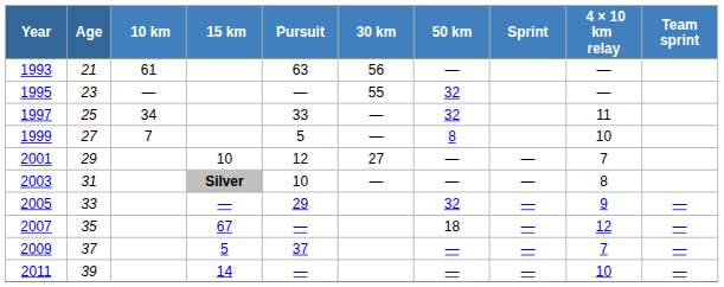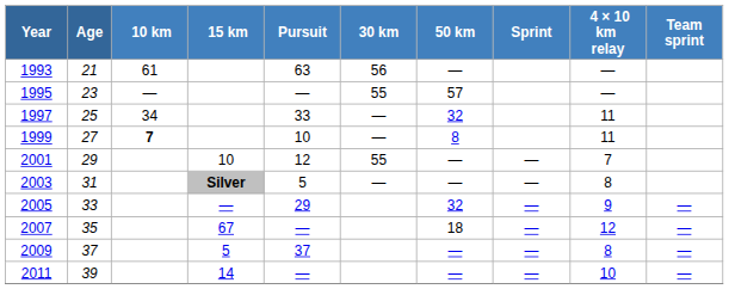 <table class="wikitable" style="font-size:95%; text-align:center; border:grey solid 1px; border-collapse:collapse; background:#ffffff;">
 <tr>
 <th style="background-color:#369; color:white; width:60px;"> Year </th>
 <th style="background-color:#369; color:white; width:40px;"> Age </th>
 <th style="background-color:#4180be; color:white; width:75px;"> 10 km</th>
 <th style="background-color:#4180be; color:white; width:75px;"> 15 km</th>
 <th style="background-color:#4180be; color:white; width:75px;"> Pursuit </th>
 <th style="background-color:#4180be; color:white; width:75px;"> 30 km </th>
 <th style="background-color:#4180be; color:white; width:75px;"> 50 km </th>
 <th style="background-color:#4180be; color:white; width:75px;"> Sprint </th>
 <th style="background-color:#4180be; color:white; width:75px;"> 4 × 10 km <br> relay </th>
 <th style="background-color:#4180be; color:white; width:75px;"> Team <br> sprint </th>
 </tr>
 <tr>
 <td><a href='#'>1993</a></td>
 <td><em>21</em></td>
 <td>61</td>
 <td></td>
 <td>63</td>
 <td>56</td>
 <td>—</td>
 <td></td>
 <td>—</td>
 <td></td>
 </tr>
 <tr>
 <td><a href='#'>1995</a></td>
 <td><em>23</em></td>
 <td>—</td>
 <td></td>
 <td>—</td>
 <td>55</td>
-<td><a href='#'>32</a></td>
+<td>57</td>
 <td></td>
 <td>—</td>
 <td></td>
 </tr>
 <tr>
 <td><a href='#'>1997</a></td>
 <td><em>25</em></td>
 <td>34</td>
 <td></td>
 <td>33</td>
 <td>—</td>
 <td><a href='#'>32</a></td>
 <td></td>
 <td>11</td>
 <td></td>
 </tr>
 <tr>
 <td><a href='#'>1999</a></td>
 <td><em>27</em></td>
-<td>7</td>
+<td><strong>7</strong></td>
 <td></td>
-<td>5</td>
+<td>10</td>
 <td>—</td>
 <td><a href='#'>8</a></td>
 <td></td>
-<td>10</td>
+<td>11</td>
 <td></td>
 </tr>
 <tr>
 <td><a href='#'>2001</a></td>
 <td><em>29</em></td>
 <td></td>
 <td>10</td>
 <td>12</td>
-<td>27</td>
+<td>55</td>
 <td>—</td>
 <td>—</td>
 <td>7</td>
 <td></td>
 </tr>
 <tr>
 <td><a href='#'>2003</a></td>
 <td><em>31</em></td>
 <td></td>
 <td style="background:silver;"><strong>Silver</strong></td>
-<td>10</td>
+<td>5</td>
 <td>—</td>
 <td>—</td>
 <td>—</td>
 <td>8</td>
 <td></td>
 </tr>
 <tr>
 <td><a href='#'>2005</a></td>
 <td><em>33</em></td>
 <td></td>
 <td><a href='#'>—</a></td>
 <td><a href='#'>29</a></td>
 <td></td>
 <td><a href='#'>32</a></td>
 <td><a href='#'>—</a></td>
 <td><a href='#'>9</a></td>
 <td><a href='#'>—</a></td>
 </tr>
 <tr>
 <td><a href='#'>2007</a></td>
 <td><em>35</em></td>
 <td></td>
 <td><a href='#'>67</a></td>
 <td><a href='#'>—</a></td>
 <td></td>
 <td>18</td>
 <td><a href='#'>—</a></td>
 <td><a href='#'>12</a></td>
 <td><a href='#'>—</a></td>
 </tr>
 <tr>
 <td><a href='#'>2009</a></td>
 <td><em>37</em></td>
 <td></td>
 <td><a href='#'>5</a></td>
 <td><a href='#'>37</a></td>
 <td></td>
 <td><a href='#'>—</a></td>
 <td><a href='#'>—</a></td>
-<td><a href='#'>7</a></td>
+<td><a href='#'>8</a></td>
 <td><a href='#'>—</a></td>
 </tr>
 <tr>
 <td><a href='#'>2011</a></td>
 <td><em>39</em></td>
 <td></td>
 <td><a href='#'>14</a></td>
 <td><a href='#'>—</a></td>
 <td></td>
 <td><a href='#'>—</a></td>
 <td><a href='#'>—</a></td>
 <td><a href='#'>10</a></td>
 <td><a href='#'>—</a></td>
 </tr>
 <tr>
 </tr>
 </table>
